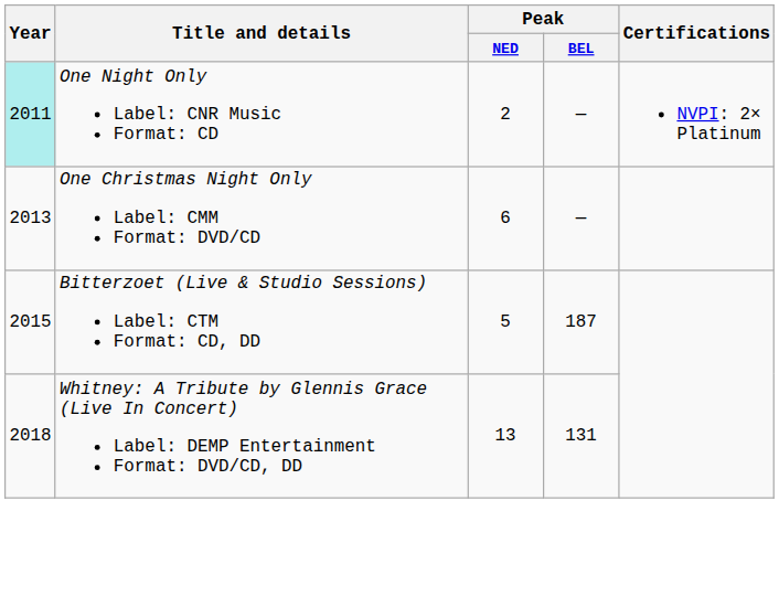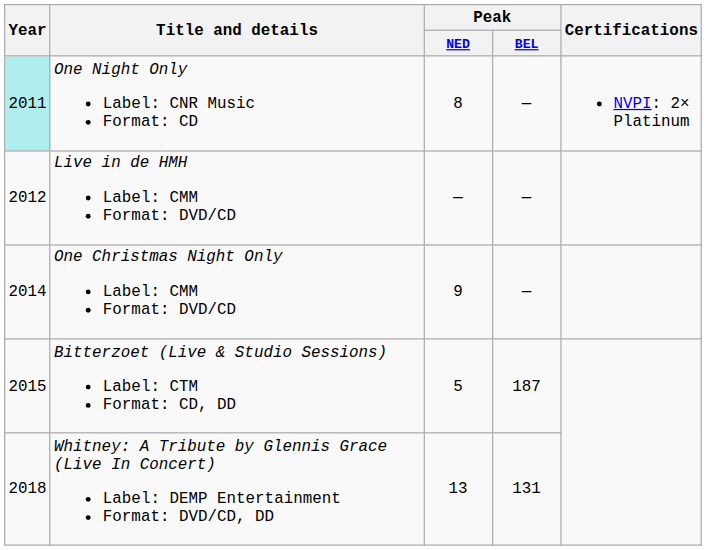 <table class="wikitable">
 <tr>
 <th align="center" rowspan="2" width="10">Year</th>
 <th align="center" rowspan="2" width="300">Title and details</th>
 <th align="center" colspan="2" width="50">Peak</th>
 <th align="center" rowspan="2" width="100">Certifications</th>
 </tr>
 <tr>
 <th width="50"><small><a href='#'>NED</a></small></th>
 <th width="50"><small><a href='#'>BEL</a></small></th>
 </tr>
 <tr>
 <td align="center" style="background: paleturquoise;">2011</td>
 <td><em>One Night Only</em><br><ul><li>Label: CNR Music</li><li>Format: CD</li></ul></td>
-<td align="center">2</td>
+<td align="center">8</td>
 <td align="center">—</td>
 <td><br><ul><li><a href='#'>NVPI</a>: 2× Platinum</li></ul></td>
 </tr>
 <tr>
-<td align="center">2013</td>
+<td align="center">2012</td>
+<td><em>Live in de HMH</em><br><ul><li>Label: CMM</li><li>Format: DVD/CD</li></ul></td>
+<td align="center">—</td>
+<td align="center">—</td>
+<td></td>
+</tr>
+<tr>
+<td align="center">2014</td>
 <td><em>One Christmas Night Only</em><br><ul><li>Label: CMM</li><li>Format: DVD/CD</li></ul></td>
-<td align="center">6</td>
+<td align="center">9</td>
 <td align="center">—</td>
 <td></td>
 </tr>
 <tr>
 <td align="center">2015</td>
 <td><em>Bitterzoet (Live & Studio Sessions)</em><br><ul><li>Label: CTM</li><li>Format: CD, DD</li></ul></td>
 <td align="center">5</td>
 <td align="center">187</td>
 <td rowspan="2"></td>
 </tr>
 <tr>
 <td align="center">2018</td>
 <td><em>Whitney: A Tribute by Glennis Grace (Live In Concert)</em><br><ul><li>Label: DEMP Entertainment</li><li>Format: DVD/CD, DD</li></ul></td>
 <td align="center">13<br></td>
 <td align="center">131<br></td>
 </tr>
 </table>
